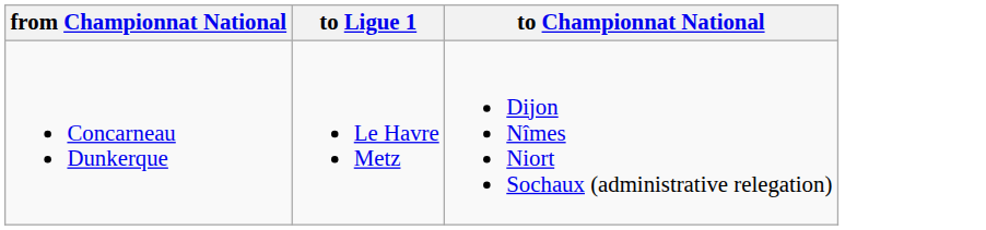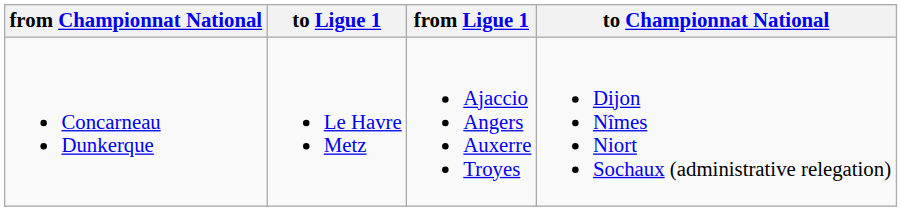 <table class="wikitable">
 <tr>
 <th> from <a href='#'>Championnat National</a></th>
 <th> to <a href='#'>Ligue 1</a></th>
+<th> from <a href='#'>Ligue 1</a></th>
 <th> to <a href='#'>Championnat National</a></th>
 </tr>
 <tr>
 <td><br><ul><li><a href='#'>Concarneau</a></li><li><a href='#'>Dunkerque</a></li></ul></td>
 <td><br><ul><li><a href='#'>Le Havre</a></li><li><a href='#'>Metz</a></li></ul></td>
+<td><br><ul><li><a href='#'>Ajaccio</a></li><li><a href='#'>Angers</a></li><li><a href='#'>Auxerre</a></li><li><a href='#'>Troyes</a></li></ul></td>
 <td><br><ul><li><a href='#'>Dijon</a></li><li><a href='#'>Nîmes</a></li><li><a href='#'>Niort</a></li><li><a href='#'>Sochaux</a> (administrative relegation)</li></ul></td>
 </tr>
 </table>
